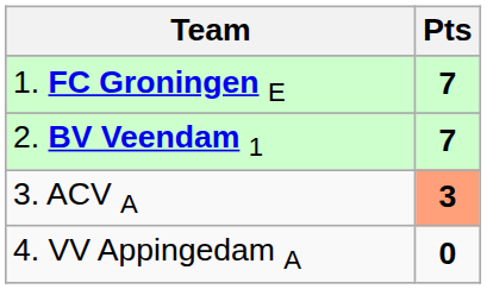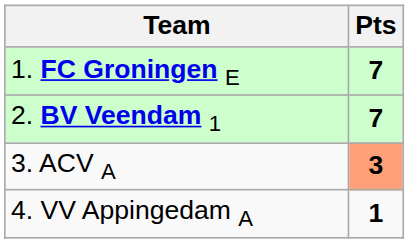 <table class="wikitable" style="text-align:center; float:left; margin-right:1em">
 <tr>
 <th style="width:200px">Team</th>
 <th width=20>Pts</th>
 </tr>
 <tr bgcolor=ccffcc>
 <td align=left>1. <strong><a href='#'>FC Groningen</a></strong> <sub>E</sub></td>
 <td><strong>7</strong></td>
 </tr>
 <tr bgcolor=ccffcc>
 <td align=left>2. <strong><a href='#'>BV Veendam</a></strong> <sub>1</sub></td>
 <td><strong>7</strong></td>
 </tr>
 <tr>
 <td align=left>3. ACV <sub>A</sub></td>
 <td style="background: lightsalmon;"><strong>3</strong></td>
 </tr>
 <tr>
 <td align=left>4. VV Appingedam <sub>A</sub></td>
-<td><strong>0</strong></td>
+<td><strong>1</strong></td>
 </tr>
 </table>
